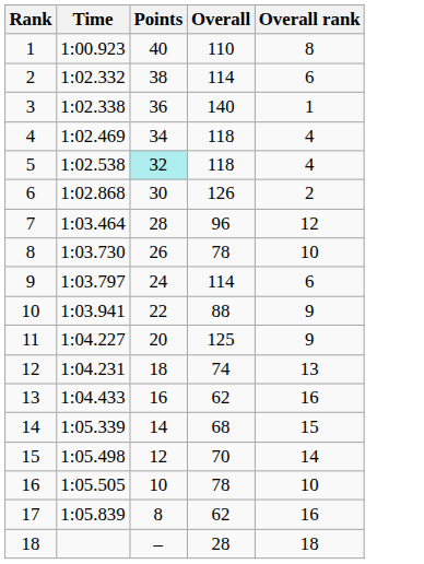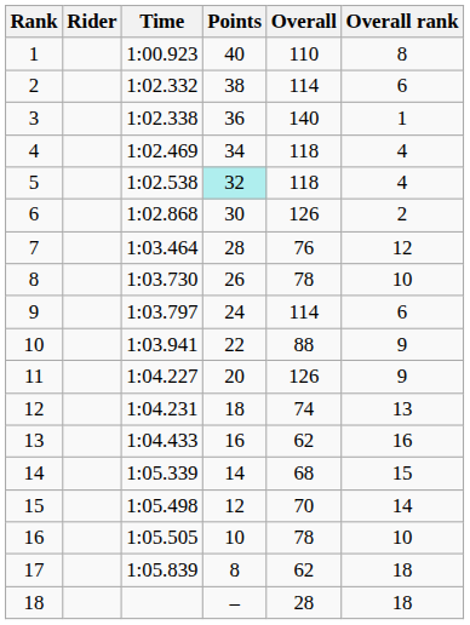 <table class="wikitable sortable" style="text-align:center">
 <tr>
 <th>Rank</th>
+<th>Rider</th>
 <th>Time</th>
 <th>Points</th>
 <th>Overall</th>
 <th>Overall rank</th>
 </tr>
 <tr>
 <td>1</td>
+<td align=left></td>
 <td>1:00.923</td>
 <td>40</td>
 <td>110</td>
 <td>8</td>
 </tr>
 <tr>
 <td>2</td>
+<td align=left></td>
 <td>1:02.332</td>
 <td>38</td>
 <td>114</td>
 <td>6</td>
 </tr>
 <tr>
 <td>3</td>
+<td align=left></td>
 <td>1:02.338</td>
 <td>36</td>
 <td>140</td>
 <td>1</td>
 </tr>
 <tr>
 <td>4</td>
+<td align=left></td>
 <td>1:02.469</td>
 <td>34</td>
 <td>118</td>
 <td>4</td>
 </tr>
 <tr>
 <td>5</td>
+<td align=left></td>
 <td>1:02.538</td>
 <td style="background: paleturquoise;">32</td>
 <td>118</td>
 <td>4</td>
 </tr>
 <tr>
 <td>6</td>
+<td align=left></td>
 <td>1:02.868</td>
 <td>30</td>
 <td>126</td>
 <td>2</td>
 </tr>
 <tr>
 <td>7</td>
+<td align=left></td>
 <td>1:03.464</td>
 <td>28</td>
-<td>96</td>
+<td>76</td>
 <td>12</td>
 </tr>
 <tr>
 <td>8</td>
+<td align=left></td>
 <td>1:03.730</td>
 <td>26</td>
 <td>78</td>
 <td>10</td>
 </tr>
 <tr>
 <td>9</td>
+<td align=left></td>
 <td>1:03.797</td>
 <td>24</td>
 <td>114</td>
 <td>6</td>
 </tr>
 <tr>
 <td>10</td>
+<td align=left></td>
 <td>1:03.941</td>
 <td>22</td>
 <td>88</td>
 <td>9</td>
 </tr>
 <tr>
 <td>11</td>
+<td align=left></td>
 <td>1:04.227</td>
 <td>20</td>
-<td>125</td>
+<td>126</td>
 <td>9</td>
 </tr>
 <tr>
 <td>12</td>
+<td align=left></td>
 <td>1:04.231</td>
 <td>18</td>
 <td>74</td>
 <td>13</td>
 </tr>
 <tr>
 <td>13</td>
+<td align=left></td>
 <td>1:04.433</td>
 <td>16</td>
 <td>62</td>
 <td>16</td>
 </tr>
 <tr>
 <td>14</td>
+<td align=left></td>
 <td>1:05.339</td>
 <td>14</td>
 <td>68</td>
 <td>15</td>
 </tr>
 <tr>
 <td>15</td>
+<td align=left></td>
 <td>1:05.498</td>
 <td>12</td>
 <td>70</td>
 <td>14</td>
 </tr>
 <tr>
 <td>16</td>
+<td align=left></td>
 <td>1:05.505</td>
 <td>10</td>
 <td>78</td>
 <td>10</td>
 </tr>
 <tr>
 <td>17</td>
+<td align=left></td>
 <td>1:05.839</td>
 <td>8</td>
 <td>62</td>
-<td>16</td>
+<td>18</td>
 </tr>
 <tr>
 <td>18</td>
+<td align=left></td>
 <td></td>
 <td>–</td>
 <td>28</td>
 <td>18</td>
 </tr>
 </table>
